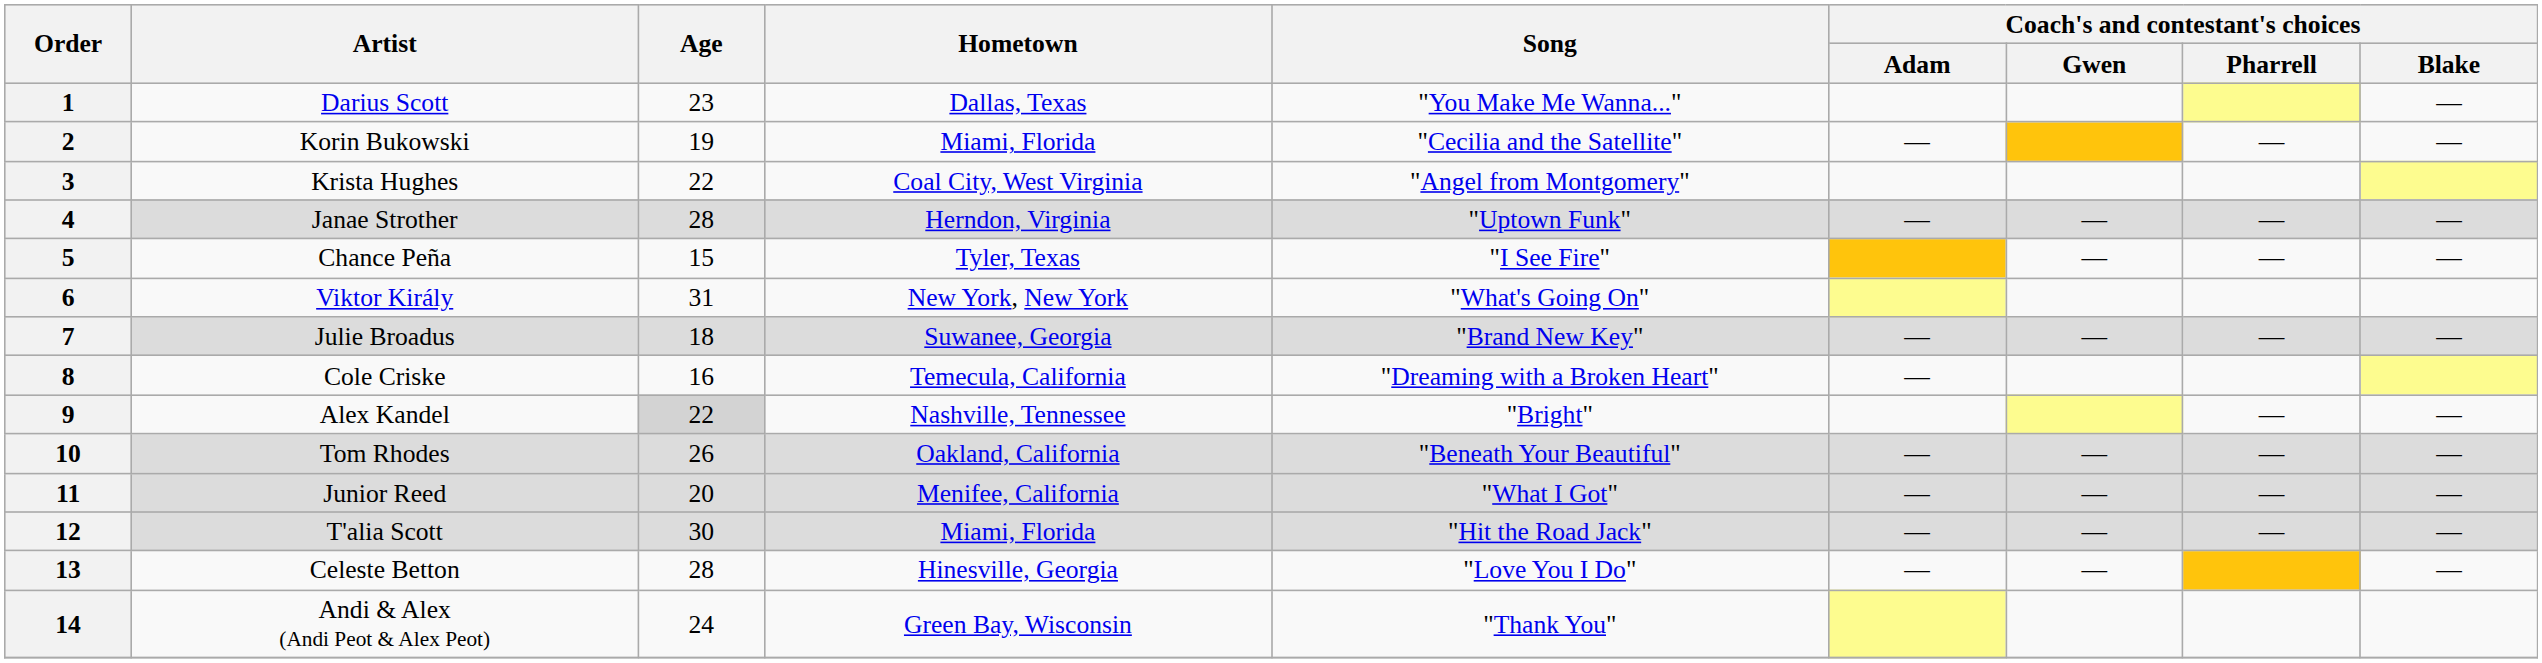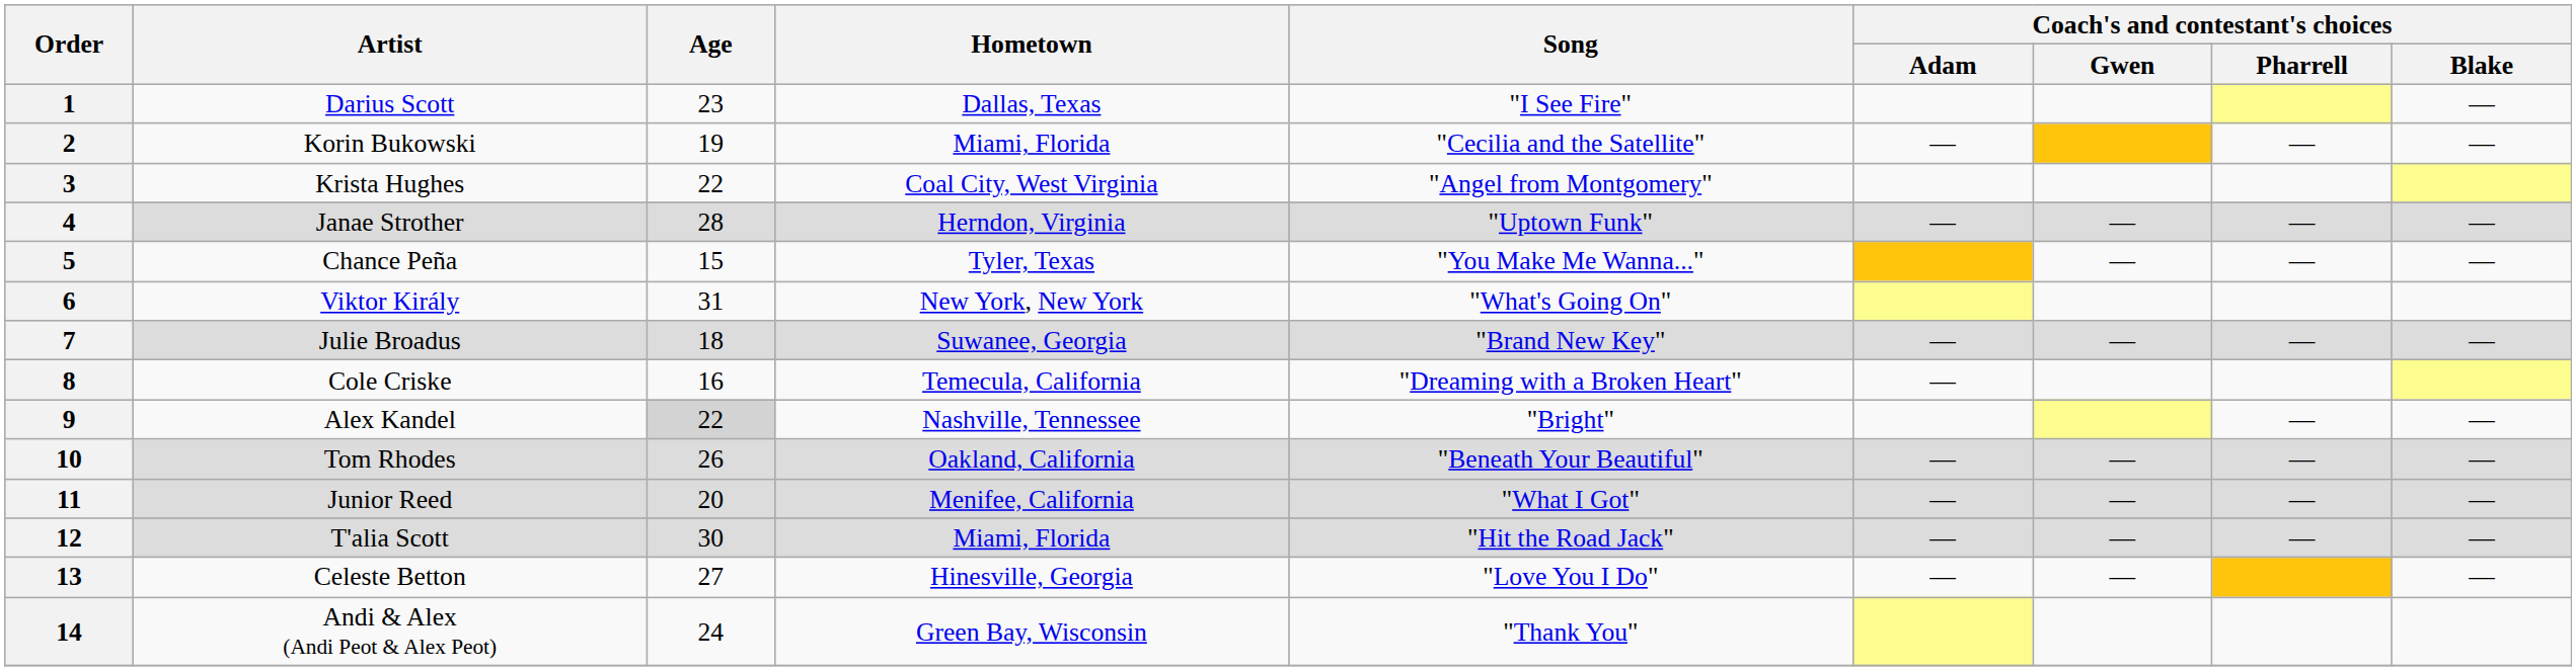 <table class="wikitable" style="text-align:center; line-height:17px; width:100%;">
 <tr>
 <th scope="col" rowspan="2" style="width:05%;">Order</th>
 <th scope="col" rowspan="2" style="width:20%;">Artist</th>
 <th scope="col" rowspan="2" style="width:05%;">Age</th>
 <th scope="col" rowspan="2" style="width:20%;">Hometown</th>
 <th scope="col" rowspan="2" style="width:22%;">Song</th>
 <th scope="col" colspan="4" style="width:28%;">Coach's and contestant's choices</th>
 </tr>
 <tr>
 <th style="width:07%;">Adam</th>
 <th style="width:07%;">Gwen</th>
 <th style="width:07%;">Pharrell</th>
 <th style="width:07%;">Blake</th>
 </tr>
 <tr>
 <th>1</th>
 <td><a href='#'>Darius Scott</a></td>
 <td>23</td>
 <td><a href='#'>Dallas, Texas</a></td>
-<td>"<a href='#'>You Make Me Wanna...</a>"</td>
+<td>"<a href='#'>I See Fire</a>"</td>
 <td><strong></strong></td>
 <td><strong></strong></td>
 <td style="background:#fdfc8f;"><strong></strong></td>
 <td>—</td>
 </tr>
 <tr>
 <th>2</th>
 <td>Korin Bukowski</td>
 <td>19</td>
 <td><a href='#'>Miami, Florida</a></td>
 <td>"<a href='#'>Cecilia and the Satellite</a>"</td>
 <td>—</td>
 <td style="background:#FFC40C;"><strong></strong></td>
 <td>—</td>
 <td>—</td>
 </tr>
 <tr>
 <th>3</th>
 <td>Krista Hughes</td>
 <td>22</td>
 <td><a href='#'>Coal City, West Virginia</a></td>
 <td>"<a href='#'>Angel from Montgomery</a>"</td>
 <td><strong></strong></td>
 <td><strong></strong></td>
 <td><strong></strong></td>
 <td style="background:#fdfc8f;"><strong></strong></td>
 </tr>
 <tr>
 <th>4</th>
 <td style="background:#DCDCDC;">Janae Strother</td>
 <td style="background:#DCDCDC;">28</td>
 <td style="background:#DCDCDC;"><a href='#'>Herndon, Virginia</a></td>
 <td style="background:#DCDCDC;">"<a href='#'>Uptown Funk</a>"</td>
 <td style="background:#DCDCDC;">—</td>
 <td style="background:#DCDCDC;">—</td>
 <td style="background:#DCDCDC;">—</td>
 <td style="background:#DCDCDC;">—</td>
 </tr>
 <tr>
 <th>5</th>
 <td>Chance Peña</td>
 <td>15</td>
 <td><a href='#'>Tyler, Texas</a></td>
-<td>"<a href='#'>I See Fire</a>"</td>
+<td>"<a href='#'>You Make Me Wanna...</a>"</td>
 <td style="background:#FFC40C;"><strong></strong></td>
 <td>—</td>
 <td>—</td>
 <td>—</td>
 </tr>
 <tr>
 <th>6</th>
 <td><a href='#'>Viktor Király</a></td>
 <td>31</td>
 <td><a href='#'>New York</a>, <a href='#'>New York</a></td>
 <td>"<a href='#'>What's Going On</a>"</td>
 <td style="background:#fdfc8f;"><strong></strong></td>
 <td><strong></strong></td>
 <td><strong></strong></td>
 <td><strong></strong></td>
 </tr>
 <tr>
 <th>7</th>
 <td style="background:#DCDCDC;">Julie Broadus</td>
 <td style="background:#DCDCDC;">18</td>
 <td style="background:#DCDCDC;"><a href='#'>Suwanee, Georgia</a></td>
 <td style="background:#DCDCDC;">"<a href='#'>Brand New Key</a>"</td>
 <td style="background:#DCDCDC;">—</td>
 <td style="background:#DCDCDC;">—</td>
 <td style="background:#DCDCDC;">—</td>
 <td style="background:#DCDCDC;">—</td>
 </tr>
 <tr>
 <th>8</th>
 <td>Cole Criske</td>
 <td>16</td>
 <td><a href='#'>Temecula, California</a></td>
 <td>"<a href='#'>Dreaming with a Broken Heart</a>"</td>
 <td>—</td>
 <td><strong></strong></td>
 <td><strong></strong></td>
 <td style="background:#fdfc8f;"><strong></strong></td>
 </tr>
 <tr>
 <th>9</th>
 <td>Alex Kandel</td>
 <td style="background: lightgrey;">22</td>
 <td><a href='#'>Nashville, Tennessee</a></td>
 <td>"<a href='#'>Bright</a>"</td>
 <td><strong></strong></td>
 <td style="background:#fdfc8f;"><strong></strong></td>
 <td>—</td>
 <td>—</td>
 </tr>
 <tr>
 <th>10</th>
 <td style="background:#DCDCDC;">Tom Rhodes</td>
 <td style="background:#DCDCDC;">26</td>
 <td style="background:#DCDCDC;"><a href='#'>Oakland, California</a></td>
 <td style="background:#DCDCDC;">"<a href='#'>Beneath Your Beautiful</a>"</td>
 <td style="background:#DCDCDC;">—</td>
 <td style="background:#DCDCDC;">—</td>
 <td style="background:#DCDCDC;">—</td>
 <td style="background:#DCDCDC;">—</td>
 </tr>
 <tr>
 <th>11</th>
 <td style="background:#DCDCDC;">Junior Reed</td>
 <td style="background:#DCDCDC;">20</td>
 <td style="background:#DCDCDC;"><a href='#'>Menifee, California</a></td>
 <td style="background:#DCDCDC;">"<a href='#'>What I Got</a>"</td>
 <td style="background:#DCDCDC;">—</td>
 <td style="background:#DCDCDC;">—</td>
 <td style="background:#DCDCDC;">—</td>
 <td style="background:#DCDCDC;">—</td>
 </tr>
 <tr>
 <th>12</th>
 <td style="background:#DCDCDC;">T'alia Scott</td>
 <td style="background:#DCDCDC;">30</td>
 <td style="background:#DCDCDC;"><a href='#'>Miami, Florida</a></td>
 <td style="background:#DCDCDC;">"<a href='#'>Hit the Road Jack</a>"</td>
 <td style="background:#DCDCDC;">—</td>
 <td style="background:#DCDCDC;">—</td>
 <td style="background:#DCDCDC;">—</td>
 <td style="background:#DCDCDC;">—</td>
 </tr>
 <tr>
 <th>13</th>
 <td>Celeste Betton</td>
-<td>28</td>
+<td>27</td>
 <td><a href='#'>Hinesville, Georgia</a></td>
 <td>"<a href='#'>Love You I Do</a>"</td>
 <td>—</td>
 <td>—</td>
 <td style="background:#FFC40C;"><strong></strong></td>
 <td>—</td>
 </tr>
 <tr>
 <th>14</th>
 <td>Andi & Alex<br><small>(Andi Peot & Alex Peot)</small></td>
 <td>24</td>
 <td><a href='#'>Green Bay, Wisconsin</a></td>
 <td>"<a href='#'>Thank You</a>"</td>
 <td style="background:#fdfc8f;"><strong></strong></td>
 <td><strong></strong></td>
 <td><strong></strong></td>
 <td><strong></strong></td>
 </tr>
 <tr>
 </tr>
 </table>
